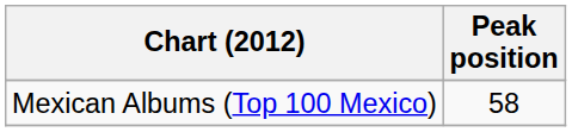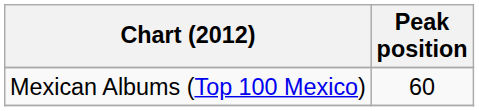 <table class="wikitable sortable">
 <tr>
 <th>Chart (2012)</th>
 <th>Peak<br>position</th>
 </tr>
 <tr>
 </tr>
 <tr>
 </tr>
 <tr>
 </tr>
 <tr>
 </tr>
 <tr>
 </tr>
 <tr>
 </tr>
 <tr>
 </tr>
 <tr>
 </tr>
 <tr>
 <td>Mexican Albums (<a href='#'>Top 100 Mexico</a>)</td>
-<td style="text-align:center;">58</td>
+<td style="text-align:center;">60</td>
 </tr>
 <tr>
 </tr>
 <tr>
 </tr>
 <tr>
 </tr>
 <tr>
 </tr>
 <tr>
 </tr>
 <tr>
 </tr>
 </table>
